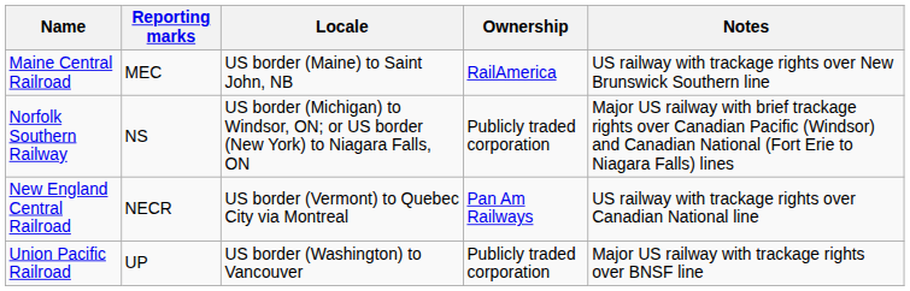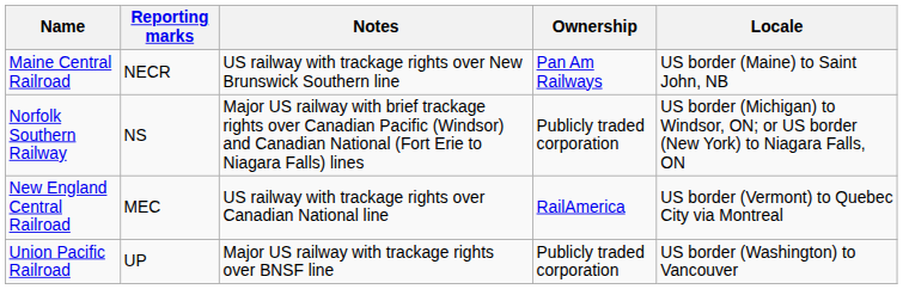 <table class="wikitable sortable" border="1">
 <tr>
 <th>Name</th>
 <th><a href='#'>Reporting marks</a></th>
+<th>Notes</th>
+<th>Ownership</th>
 <th>Locale</th>
-<th>Ownership</th>
-<th>Notes</th>
 </tr>
 <tr>
 <td><a href='#'>Maine Central Railroad</a></td>
-<td>MEC</td>
+<td>NECR</td>
+<td>US railway with trackage rights over New Brunswick Southern line</td>
+<td><a href='#'>Pan Am Railways</a></td>
 <td>US border (Maine) to Saint John, NB</td>
-<td><a href='#'>RailAmerica</a></td>
-<td>US railway with trackage rights over New Brunswick Southern line</td>
 </tr>
 <tr>
 <td><a href='#'>Norfolk Southern Railway</a></td>
 <td>NS</td>
+<td>Major US railway with brief trackage rights over Canadian Pacific (Windsor) and Canadian National (Fort Erie to Niagara Falls) lines</td>
+<td>Publicly traded corporation</td>
 <td>US border (Michigan) to Windsor, ON; or US border (New York) to Niagara Falls, ON</td>
-<td>Publicly traded corporation</td>
-<td>Major US railway with brief trackage rights over Canadian Pacific (Windsor) and Canadian National (Fort Erie to Niagara Falls) lines</td>
 </tr>
 <tr>
 <td><a href='#'>New England Central Railroad</a></td>
-<td>NECR</td>
+<td>MEC</td>
+<td>US railway with trackage rights over Canadian National line</td>
+<td><a href='#'>RailAmerica</a></td>
 <td>US border (Vermont) to Quebec City via Montreal</td>
-<td><a href='#'>Pan Am Railways</a></td>
-<td>US railway with trackage rights over Canadian National line</td>
 </tr>
 <tr>
 <td><a href='#'>Union Pacific Railroad</a></td>
 <td>UP</td>
+<td>Major US railway with trackage rights over BNSF line</td>
+<td>Publicly traded corporation</td>
 <td>US border (Washington) to Vancouver</td>
-<td>Publicly traded corporation</td>
-<td>Major US railway with trackage rights over BNSF line</td>
 </tr>
 </table>
